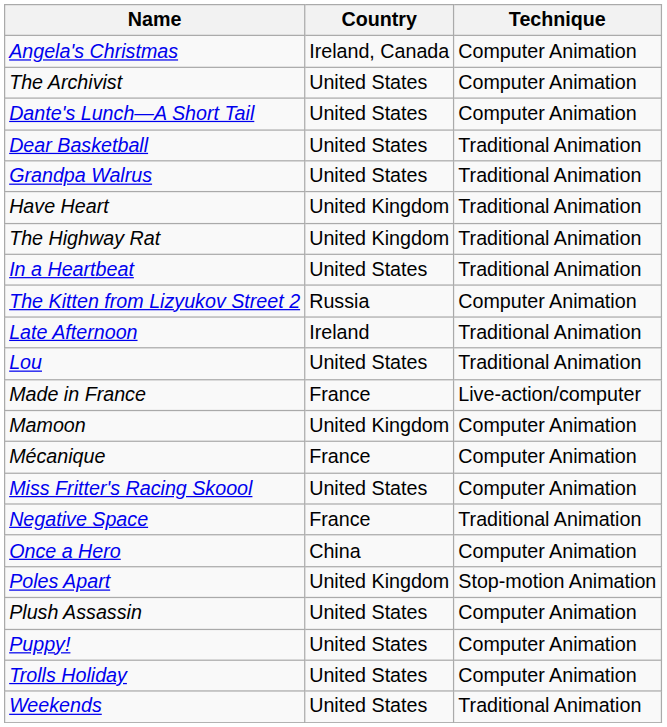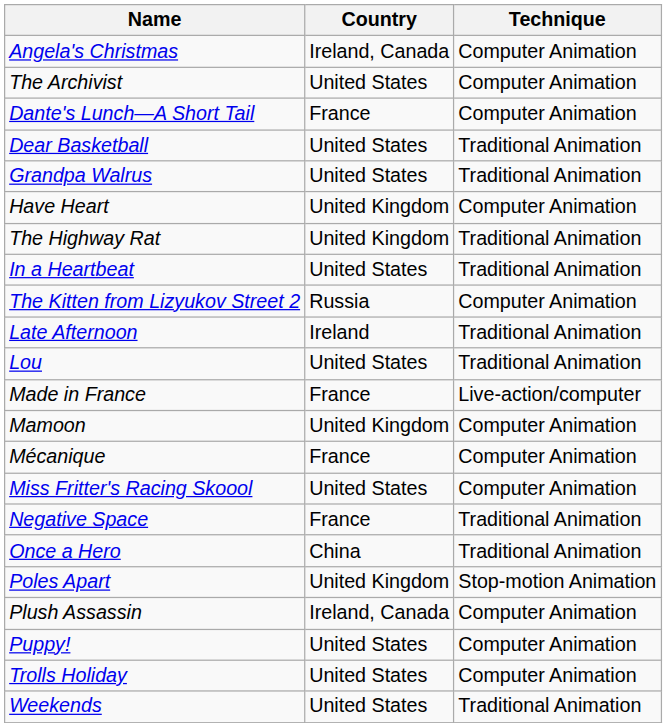 <table class="wikitable sortable">
 <tr>
 <th>Name</th>
 <th>Country</th>
 <th>Technique</th>
 </tr>
 <tr>
 <td><em><a href='#'>Angela's Christmas</a></em></td>
 <td>Ireland, Canada</td>
 <td>Computer Animation</td>
 </tr>
 <tr>
 <td><em>The Archivist</em></td>
 <td>United States</td>
 <td>Computer Animation</td>
 </tr>
 <tr>
 <td><em><a href='#'>Dante's Lunch—A Short Tail</a></em></td>
-<td>United States</td>
+<td>France</td>
 <td>Computer Animation</td>
 </tr>
 <tr>
 <td><em><a href='#'>Dear Basketball</a></em></td>
 <td>United States</td>
 <td>Traditional Animation</td>
 </tr>
 <tr>
 <td><em><a href='#'>Grandpa Walrus</a></em></td>
 <td>United States</td>
 <td>Traditional Animation</td>
 </tr>
 <tr>
 <td><em>Have Heart</em></td>
 <td>United Kingdom</td>
-<td>Traditional Animation</td>
+<td>Computer Animation</td>
 </tr>
 <tr>
 <td><em>The Highway Rat</em></td>
 <td>United Kingdom</td>
 <td>Traditional Animation</td>
 </tr>
 <tr>
 <td><em><a href='#'>In a Heartbeat</a></em></td>
 <td>United States</td>
 <td>Traditional Animation</td>
 </tr>
 <tr>
 <td><em><a href='#'>The Kitten from Lizyukov Street 2</a></em></td>
 <td>Russia</td>
 <td>Computer Animation</td>
 </tr>
 <tr>
 <td><em><a href='#'>Late Afternoon</a></em></td>
 <td>Ireland</td>
 <td>Traditional Animation</td>
 </tr>
 <tr>
 <td><em><a href='#'>Lou</a></em></td>
 <td>United States</td>
 <td>Traditional Animation</td>
 </tr>
 <tr>
 <td><em>Made in France</em></td>
 <td>France</td>
 <td>Live-action/computer</td>
 </tr>
 <tr>
 <td><em>Mamoon</em></td>
 <td>United Kingdom</td>
 <td>Computer Animation</td>
 </tr>
 <tr>
 <td><em>Mécanique</em></td>
 <td>France</td>
 <td>Computer Animation</td>
 </tr>
 <tr>
 <td><em><a href='#'>Miss Fritter's Racing Skoool</a></em></td>
 <td>United States</td>
 <td>Computer Animation</td>
 </tr>
 <tr>
 <td><em><a href='#'>Negative Space</a></em></td>
 <td>France</td>
 <td>Traditional Animation</td>
 </tr>
 <tr>
 <td><em><a href='#'>Once a Hero</a></em></td>
 <td>China</td>
-<td>Computer Animation</td>
+<td>Traditional Animation</td>
 </tr>
 <tr>
 <td><em><a href='#'>Poles Apart</a></em></td>
 <td>United Kingdom</td>
 <td>Stop-motion Animation</td>
 </tr>
 <tr>
 <td><em>Plush Assassin</em></td>
-<td>United States</td>
+<td>Ireland, Canada</td>
 <td>Computer Animation</td>
 </tr>
 <tr>
 <td><em><a href='#'>Puppy!</a></em></td>
 <td>United States</td>
 <td>Computer Animation</td>
 </tr>
 <tr>
 <td><em><a href='#'>Trolls Holiday</a></em></td>
 <td>United States</td>
 <td>Computer Animation</td>
 </tr>
 <tr>
 <td><em><a href='#'>Weekends</a></em></td>
 <td>United States</td>
 <td>Traditional Animation</td>
 </tr>
 <tr>
 </tr>
 </table>
